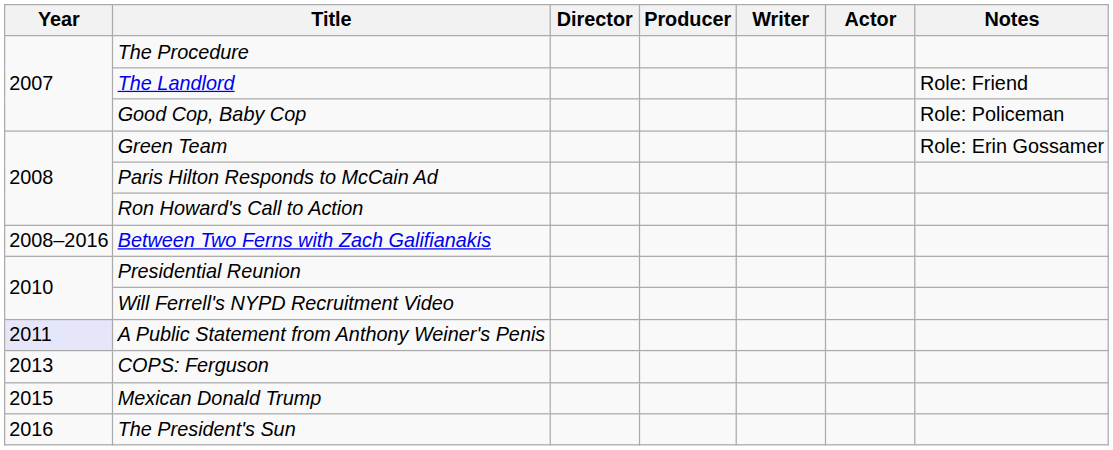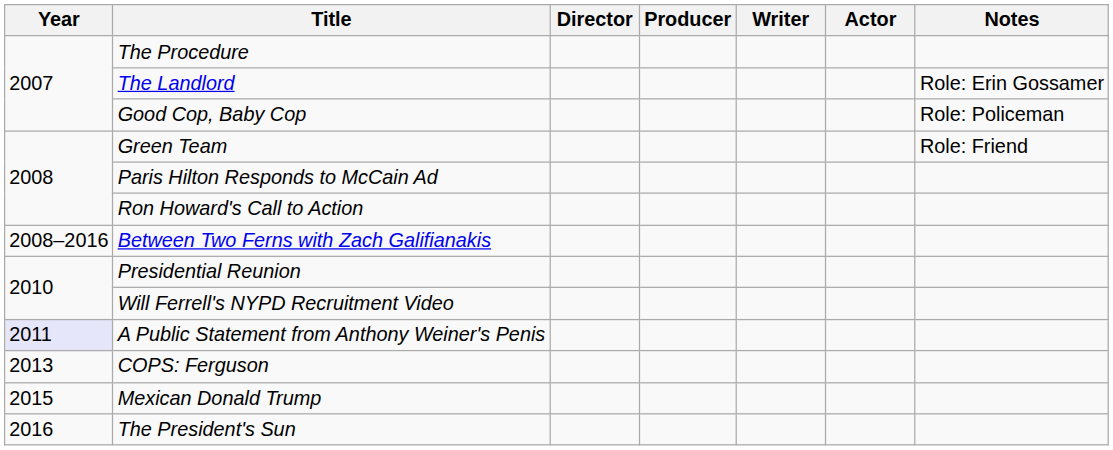 <table class="wikitable">
 <tr>
 <th>Year</th>
 <th>Title</th>
 <th width="65">Director</th>
 <th width="65">Producer</th>
 <th width="65">Writer</th>
 <th width="65">Actor</th>
 <th>Notes</th>
 </tr>
 <tr>
 <td rowspan="3">2007</td>
 <td><em>The Procedure</em></td>
 <td></td>
 <td></td>
 <td></td>
 <td></td>
 <td></td>
 </tr>
 <tr>
 <td><em><a href='#'>The Landlord</a></em></td>
 <td></td>
 <td></td>
 <td></td>
 <td></td>
-<td>Role: Friend</td>
+<td>Role: Erin Gossamer</td>
 </tr>
 <tr>
 <td><em>Good Cop, Baby Cop</em></td>
 <td></td>
 <td></td>
 <td></td>
 <td></td>
 <td>Role: Policeman</td>
 </tr>
 <tr>
 <td rowspan="3">2008</td>
 <td><em>Green Team</em></td>
 <td></td>
 <td></td>
 <td></td>
 <td></td>
-<td>Role: Erin Gossamer</td>
+<td>Role: Friend</td>
 </tr>
 <tr>
 <td><em>Paris Hilton Responds to McCain Ad </em></td>
 <td></td>
 <td></td>
 <td></td>
 <td></td>
 <td></td>
 </tr>
 <tr>
 <td><em>Ron Howard's Call to Action</em></td>
 <td></td>
 <td></td>
 <td></td>
 <td></td>
 <td></td>
 </tr>
 <tr>
 <td>2008–2016</td>
 <td><em><a href='#'>Between Two Ferns with Zach Galifianakis</a></em></td>
 <td></td>
 <td></td>
 <td></td>
 <td></td>
 <td></td>
 </tr>
 <tr>
 <td rowspan="2">2010</td>
 <td><em>Presidential Reunion</em></td>
 <td></td>
 <td></td>
 <td></td>
 <td></td>
 <td></td>
 </tr>
 <tr>
 <td><em>Will Ferrell's NYPD Recruitment Video</em></td>
 <td></td>
 <td></td>
 <td></td>
 <td></td>
 <td></td>
 </tr>
 <tr>
 <td style="background: lavender;">2011</td>
 <td><em>A Public Statement from Anthony Weiner's Penis</em></td>
 <td></td>
 <td></td>
 <td></td>
 <td></td>
 <td></td>
 </tr>
 <tr>
 <td>2013</td>
 <td><em>COPS: Ferguson</em></td>
 <td></td>
 <td></td>
 <td></td>
 <td></td>
 <td></td>
 </tr>
 <tr>
 <td>2015</td>
 <td><em>Mexican Donald Trump</em></td>
 <td></td>
 <td></td>
 <td></td>
 <td></td>
 <td></td>
 </tr>
 <tr>
 <td>2016</td>
 <td><em>The President's Sun</em></td>
 <td></td>
 <td></td>
 <td></td>
 <td></td>
 <td></td>
 </tr>
 </table>
